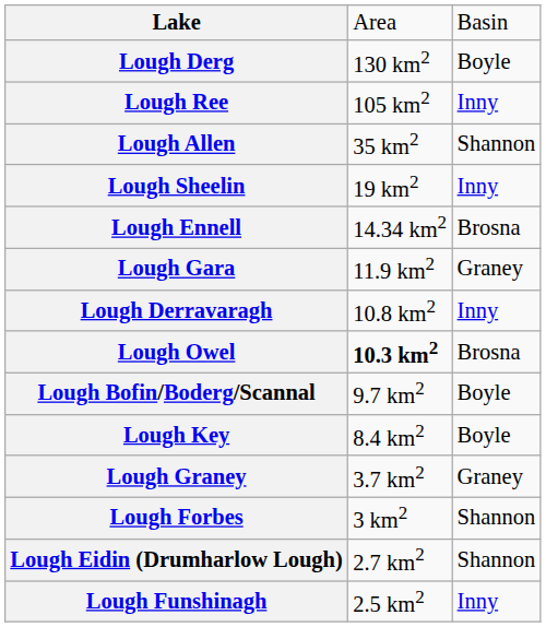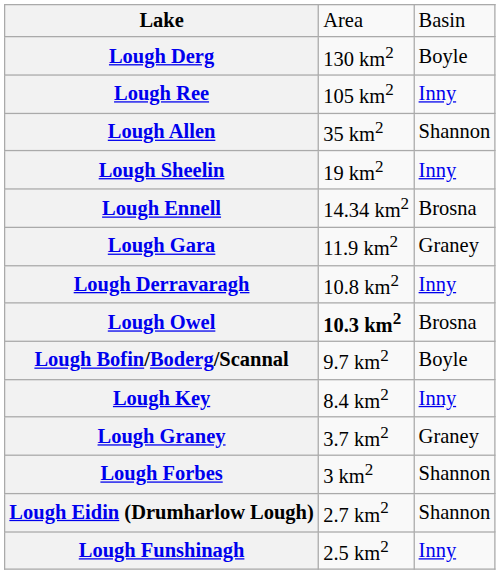 <table class="wikitable">
 <tr>
 <th>Lake</th>
 <td>Area</td>
 <td>Basin</td>
 </tr>
 <tr>
 <th><a href='#'>Lough Derg</a></th>
 <td>130 km<sup>2</sup></td>
 <td>Boyle</td>
 </tr>
 <tr>
 <th><a href='#'>Lough Ree</a></th>
 <td>105 km<sup>2</sup></td>
 <td><a href='#'>Inny</a></td>
 </tr>
 <tr>
 <th><a href='#'>Lough Allen</a></th>
 <td>35 km<sup>2</sup></td>
 <td>Shannon</td>
 </tr>
 <tr>
 <th><a href='#'>Lough Sheelin</a></th>
 <td>19 km<sup>2</sup></td>
 <td><a href='#'>Inny</a></td>
 </tr>
 <tr>
 <th><a href='#'>Lough Ennell</a></th>
 <td>14.34 km<sup>2</sup></td>
 <td>Brosna</td>
 </tr>
 <tr>
 <th><a href='#'>Lough Gara</a></th>
 <td>11.9 km<sup>2</sup></td>
 <td>Graney</td>
 </tr>
 <tr>
 <th><a href='#'>Lough Derravaragh</a></th>
 <td>10.8 km<sup>2</sup></td>
 <td><a href='#'>Inny</a></td>
 </tr>
 <tr>
 <th><a href='#'>Lough Owel</a></th>
 <td><strong>10.3 km<sup>2</sup></strong></td>
 <td>Brosna</td>
 </tr>
 <tr>
 <th><a href='#'>Lough Bofin</a>/<a href='#'>Boderg</a>/Scannal</th>
 <td>9.7 km<sup>2</sup></td>
 <td>Boyle</td>
 </tr>
 <tr>
 <th><a href='#'>Lough Key</a></th>
 <td>8.4 km<sup>2</sup></td>
-<td>Boyle</td>
+<td><a href='#'>Inny</a></td>
 </tr>
 <tr>
 <th><a href='#'>Lough Graney</a></th>
 <td>3.7 km<sup>2</sup></td>
 <td>Graney</td>
 </tr>
 <tr>
 <th><a href='#'>Lough Forbes</a></th>
 <td>3 km<sup>2</sup></td>
 <td>Shannon</td>
 </tr>
 <tr>
 <th><a href='#'>Lough Eidin</a> (Drumharlow Lough)</th>
 <td>2.7 km<sup>2</sup></td>
 <td>Shannon</td>
 </tr>
 <tr>
 <th><a href='#'>Lough Funshinagh</a></th>
 <td>2.5 km<sup>2</sup></td>
 <td><a href='#'>Inny</a></td>
 </tr>
 </table>
